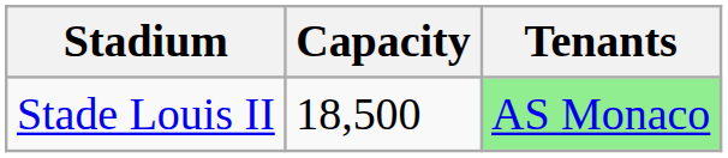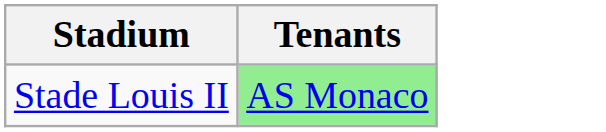 <table class="wikitable sortable">
 <tr>
 <th>Stadium</th>
-<th>Capacity</th>
 <th>Tenants</th>
 </tr>
 <tr>
 <td><a href='#'>Stade Louis II</a></td>
-<td>18,500</td>
 <td style="background: lightgreen;"><a href='#'>AS Monaco</a></td>
 </tr>
 </table>
